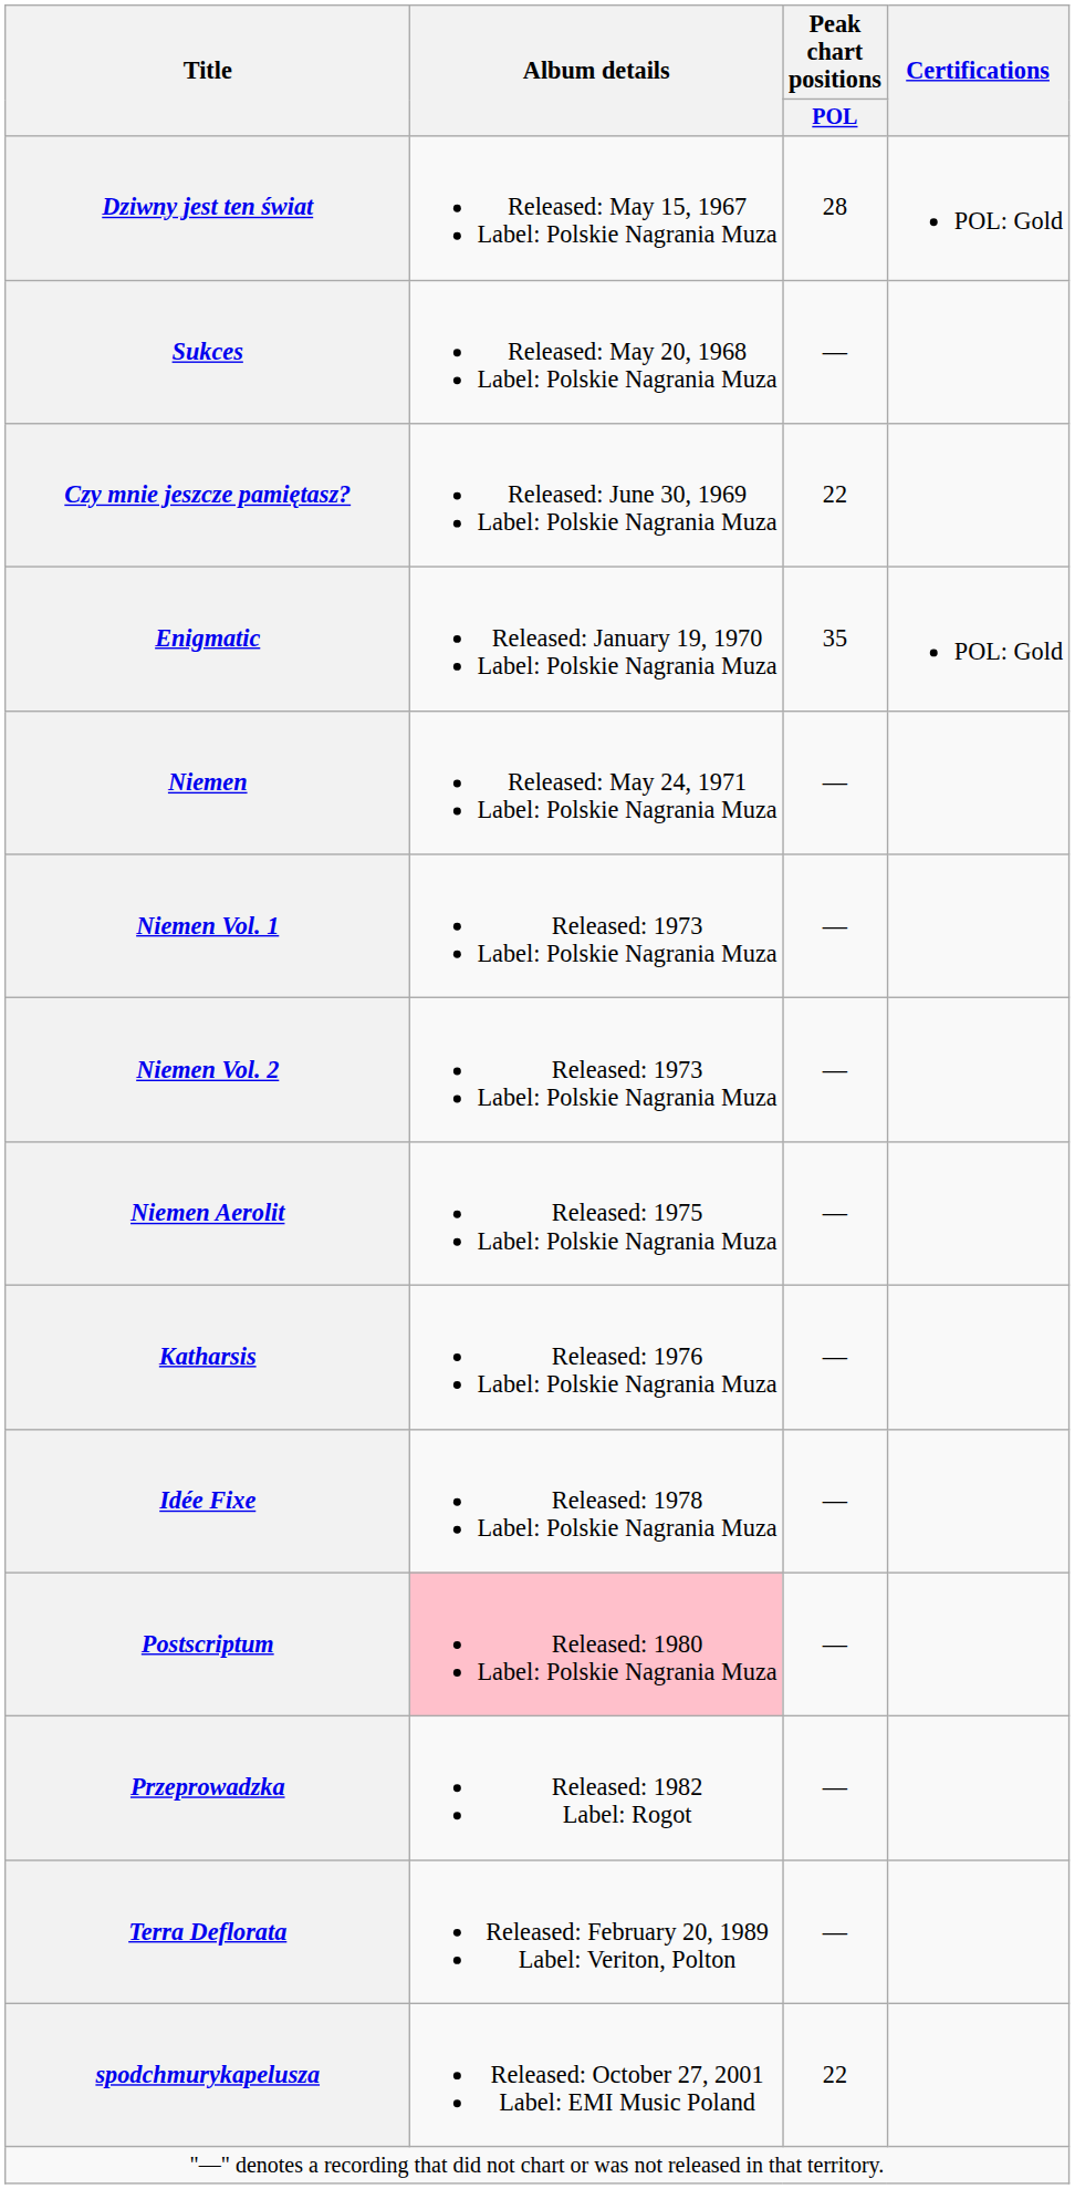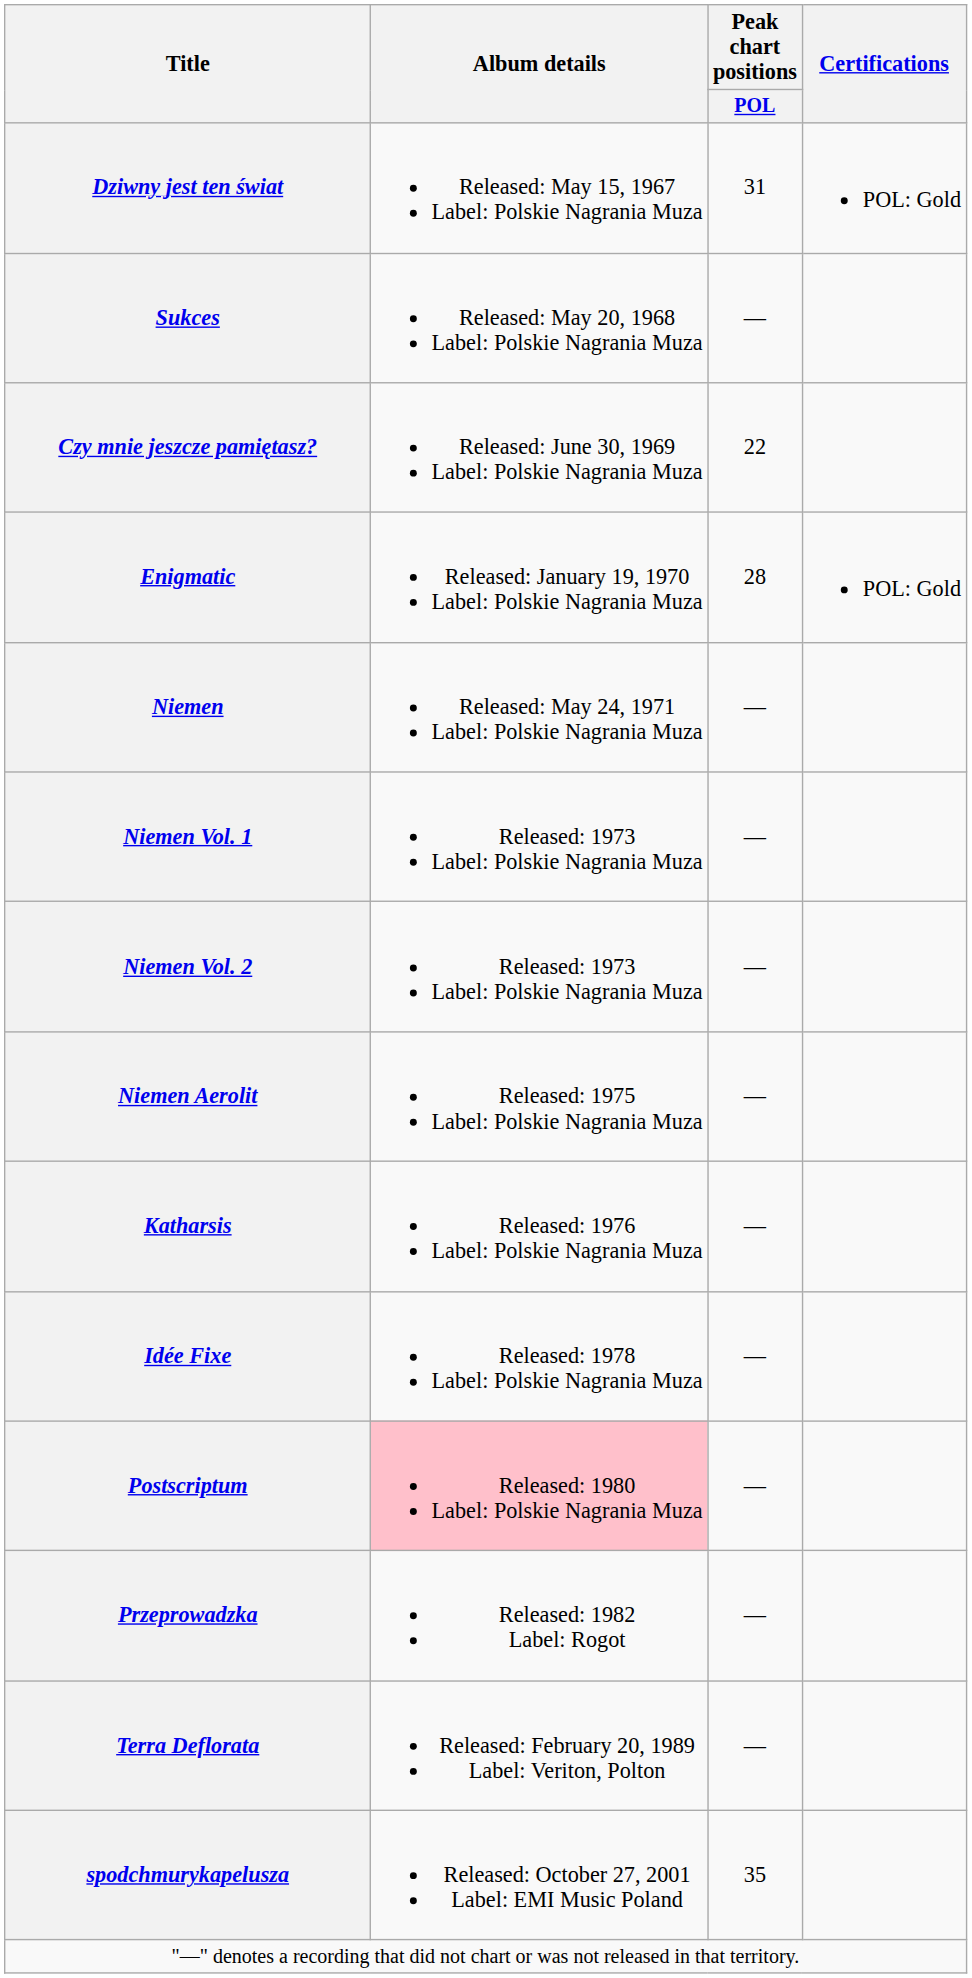 <table class="wikitable plainrowheaders" style="text-align:center;">
 <tr>
 <th scope="col" rowspan="2" style="width:16em;">Title</th>
 <th scope="col" rowspan="2">Album details</th>
 <th scope="col" colspan="1">Peak chart positions</th>
 <th scope="col" rowspan="2"><a href='#'>Certifications</a></th>
 </tr>
 <tr>
 <th scope="col" style="width:3em;font-size:90%;"><a href='#'>POL</a><br></th>
 </tr>
 <tr>
 <th scope="row"><em><a href='#'>Dziwny jest ten świat</a></em></th>
 <td><br><ul><li>Released: May 15, 1967</li><li>Label: Polskie Nagrania Muza</li></ul></td>
-<td>28</td>
+<td>31</td>
 <td><br><ul><li>POL: Gold</li></ul></td>
 </tr>
 <tr>
 <th scope="row"><em><a href='#'>Sukces</a></em></th>
 <td><br><ul><li>Released: May 20, 1968</li><li>Label: Polskie Nagrania Muza</li></ul></td>
 <td>—</td>
 <td></td>
 </tr>
 <tr>
 <th scope="row"><em><a href='#'>Czy mnie jeszcze pamiętasz?</a></em></th>
 <td><br><ul><li>Released: June 30, 1969</li><li>Label: Polskie Nagrania Muza</li></ul></td>
 <td>22</td>
 <td></td>
 </tr>
 <tr>
 <th scope="row"><em><a href='#'>Enigmatic</a></em></th>
 <td><br><ul><li>Released: January 19, 1970</li><li>Label: Polskie Nagrania Muza</li></ul></td>
-<td>35</td>
+<td>28</td>
 <td><br><ul><li>POL: Gold</li></ul></td>
 </tr>
 <tr>
 <th scope="row"><em><a href='#'>Niemen</a></em></th>
 <td><br><ul><li>Released: May 24, 1971</li><li>Label: Polskie Nagrania Muza</li></ul></td>
 <td>—</td>
 <td></td>
 </tr>
 <tr>
 <th scope="row"><em><a href='#'>Niemen Vol. 1</a></em></th>
 <td><br><ul><li>Released: 1973</li><li>Label: Polskie Nagrania Muza</li></ul></td>
 <td>—</td>
 <td></td>
 </tr>
 <tr>
 <th scope="row"><em><a href='#'>Niemen Vol. 2</a></em></th>
 <td><br><ul><li>Released: 1973</li><li>Label: Polskie Nagrania Muza</li></ul></td>
 <td>—</td>
 <td></td>
 </tr>
 <tr>
 <th scope="row"><em><a href='#'>Niemen Aerolit</a></em></th>
 <td><br><ul><li>Released: 1975</li><li>Label: Polskie Nagrania Muza</li></ul></td>
 <td>—</td>
 <td></td>
 </tr>
 <tr>
 <th scope="row"><em><a href='#'>Katharsis</a></em></th>
 <td><br><ul><li>Released: 1976</li><li>Label: Polskie Nagrania Muza</li></ul></td>
 <td>—</td>
 <td></td>
 </tr>
 <tr>
 <th scope="row"><em><a href='#'>Idée Fixe</a></em></th>
 <td><br><ul><li>Released: 1978</li><li>Label: Polskie Nagrania Muza</li></ul></td>
 <td>—</td>
 <td></td>
 </tr>
 <tr>
 <th scope="row"><em><a href='#'>Postscriptum</a></em></th>
 <td style="background: pink;"><br><ul><li>Released: 1980</li><li>Label: Polskie Nagrania Muza</li></ul></td>
 <td>—</td>
 <td></td>
 </tr>
 <tr>
 <th scope="row"><em><a href='#'>Przeprowadzka</a></em></th>
 <td><br><ul><li>Released: 1982</li><li>Label: Rogot</li></ul></td>
 <td>—</td>
 <td></td>
 </tr>
 <tr>
 <th scope="row"><em><a href='#'>Terra Deflorata</a></em></th>
 <td><br><ul><li>Released: February 20, 1989</li><li>Label: Veriton, Polton</li></ul></td>
 <td>—</td>
 <td></td>
 </tr>
 <tr>
 <th scope="row"><em><a href='#'>spodchmurykapelusza</a></em></th>
 <td><br><ul><li>Released: October 27, 2001</li><li>Label: EMI Music Poland</li></ul></td>
-<td>22</td>
+<td>35</td>
 <td></td>
 </tr>
 <tr>
 <td colspan="10" style="font-size:90%">"—" denotes a recording that did not chart or was not released in that territory.</td>
 </tr>
 </table>
